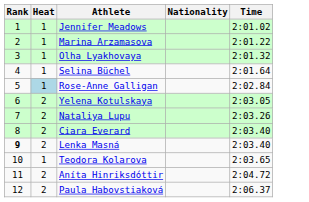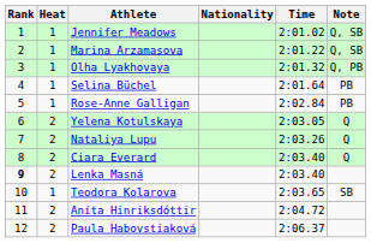 <table class="wikitable sortable" style="text-align:center">
 <tr>
 <th>Rank</th>
 <th>Heat</th>
 <th>Athlete</th>
 <th>Nationality</th>
 <th>Time</th>
+<th>Note</th>
 </tr>
 <tr bgcolor=ccffcc>
 <td>1</td>
 <td>1</td>
 <td align=left><a href='#'>Jennifer Meadows</a></td>
 <td align=left></td>
 <td>2:01.02</td>
+<td>Q, SB</td>
 </tr>
 <tr bgcolor=ccffcc>
 <td>2</td>
 <td>1</td>
 <td align=left><a href='#'>Marina Arzamasova</a></td>
 <td align=left></td>
 <td>2:01.22</td>
+<td>Q, SB</td>
 </tr>
 <tr bgcolor=ccffcc>
 <td>3</td>
 <td>1</td>
 <td align=left><a href='#'>Olha Lyakhovaya</a></td>
 <td align=left></td>
 <td>2:01.32</td>
+<td>Q, PB</td>
 </tr>
 <tr>
 <td>4</td>
 <td>1</td>
 <td align=left><a href='#'>Selina Büchel</a></td>
 <td align=left></td>
 <td>2:01.64</td>
+<td>PB</td>
 </tr>
 <tr>
 <td>5</td>
-<td style="background: lightblue;">1</td>
+<td>1</td>
 <td align=left><a href='#'>Rose-Anne Galligan</a></td>
 <td align=left></td>
 <td>2:02.84</td>
+<td>PB</td>
 </tr>
 <tr bgcolor=ccffcc>
 <td>6</td>
 <td>2</td>
 <td align=left><a href='#'>Yelena Kotulskaya</a></td>
 <td align=left></td>
 <td>2:03.05</td>
+<td>Q</td>
 </tr>
 <tr bgcolor=ccffcc>
 <td>7</td>
 <td>2</td>
 <td align=left><a href='#'>Nataliya Lupu</a></td>
 <td align=left></td>
 <td>2:03.26</td>
+<td>Q</td>
 </tr>
 <tr bgcolor=ccffcc>
 <td>8</td>
 <td>2</td>
 <td align=left><a href='#'>Ciara Everard</a></td>
 <td align=left></td>
 <td>2:03.40</td>
+<td>Q</td>
 </tr>
 <tr>
 <td><strong>9</strong></td>
 <td>2</td>
 <td align=left><a href='#'>Lenka Masná</a></td>
 <td align=left></td>
 <td>2:03.40</td>
+<td></td>
 </tr>
 <tr>
 <td>10</td>
 <td>1</td>
 <td align=left><a href='#'>Teodora Kolarova</a></td>
 <td align=left></td>
 <td>2:03.65</td>
+<td>SB</td>
 </tr>
 <tr>
 <td>11</td>
 <td>2</td>
 <td align=left><a href='#'>Aníta Hinriksdóttir</a></td>
 <td align=left></td>
 <td>2:04.72</td>
+<td></td>
 </tr>
 <tr>
 <td>12</td>
 <td>2</td>
 <td align=left><a href='#'>Paula Habovstiaková</a></td>
 <td align=left></td>
 <td>2:06.37</td>
+<td></td>
 </tr>
 </table>
